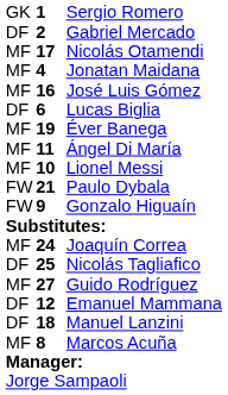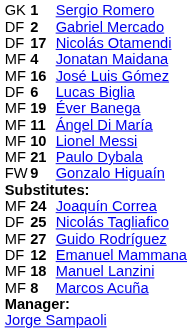 <table cellspacing="0" cellpadding="0" style="font-size:90%; margin:auto">
 <tr>
 <th width=25></th>
 <th width=25></th>
 </tr>
 <tr>
 <td>GK</td>
 <td><strong>1</strong></td>
 <td><a href='#'>Sergio Romero</a></td>
 </tr>
 <tr>
 <td>DF</td>
 <td><strong>2</strong></td>
 <td><a href='#'>Gabriel Mercado</a></td>
 <td></td>
 <td></td>
 </tr>
 <tr>
-<td>MF</td>
+<td>DF</td>
 <td><strong>17</strong></td>
 <td><a href='#'>Nicolás Otamendi</a></td>
 </tr>
 <tr>
 <td>MF</td>
 <td><strong>4</strong></td>
 <td><a href='#'>Jonatan Maidana</a></td>
 <td></td>
 <td></td>
 </tr>
 <tr>
 <td>MF</td>
 <td><strong>16</strong></td>
 <td><a href='#'>José Luis Gómez</a></td>
 <td></td>
 <td></td>
 </tr>
 <tr>
 <td>DF</td>
 <td><strong>6</strong></td>
 <td><a href='#'>Lucas Biglia</a></td>
 </tr>
 <tr>
 <td>MF</td>
 <td><strong>19</strong></td>
 <td><a href='#'>Éver Banega</a></td>
 <td></td>
 <td></td>
 </tr>
 <tr>
 <td>MF</td>
 <td><strong>11</strong></td>
 <td><a href='#'>Ángel Di María</a></td>
 <td></td>
 <td></td>
 </tr>
 <tr>
 <td>MF</td>
 <td><strong>10</strong></td>
 <td><a href='#'>Lionel Messi</a></td>
 </tr>
 <tr>
-<td>FW</td>
+<td>MF</td>
 <td><strong>21</strong></td>
 <td><a href='#'>Paulo Dybala</a></td>
 <td></td>
 <td></td>
 </tr>
 <tr>
 <td>FW</td>
 <td><strong>9</strong></td>
 <td><a href='#'>Gonzalo Higuaín</a></td>
 <td></td>
 <td></td>
 </tr>
 <tr>
 <td colspan=3><strong>Substitutes:</strong></td>
 </tr>
 <tr>
 <td>MF</td>
 <td><strong>24</strong></td>
 <td><a href='#'>Joaquín Correa</a></td>
 <td></td>
 <td></td>
 </tr>
 <tr>
 <td>DF</td>
 <td><strong>25</strong></td>
 <td><a href='#'>Nicolás Tagliafico</a></td>
 <td></td>
 <td></td>
 </tr>
 <tr>
 <td>MF</td>
 <td><strong>27</strong></td>
 <td><a href='#'>Guido Rodríguez</a></td>
 <td></td>
 <td></td>
 </tr>
 <tr>
 <td>DF</td>
 <td><strong>12</strong></td>
 <td><a href='#'>Emanuel Mammana</a></td>
 <td></td>
 <td></td>
 </tr>
 <tr>
-<td>DF</td>
+<td>MF</td>
 <td><strong>18</strong></td>
 <td><a href='#'>Manuel Lanzini</a></td>
 <td></td>
 <td></td>
 </tr>
 <tr>
 <td>MF</td>
 <td><strong>8</strong></td>
 <td><a href='#'>Marcos Acuña</a></td>
 <td></td>
 <td></td>
 </tr>
 <tr>
 <td colspan=3><strong>Manager:</strong></td>
 </tr>
 <tr>
 <td colspan=4> <a href='#'>Jorge Sampaoli</a></td>
 </tr>
 </table>
